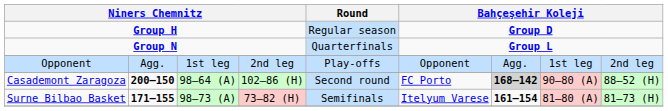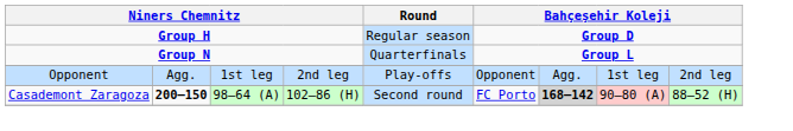 <table class="wikitable" style="text-align:center;">
 <tr>
 <th colspan=4> <a href='#'>Niners Chemnitz</a></th>
 <th>Round</th>
 <th colspan=4> <a href='#'>Bahçeşehir Koleji</a></th>
 </tr>
 <tr>
 <td colspan="4" style="vertical-align:top;"><strong><a href='#'>Group H</a></strong> <br></td>
 <td style="background:#c1e0ff;">Regular season</td>
 <td colspan="4" style="vertical-align:top;"><strong><a href='#'>Group D</a></strong> <br></td>
 </tr>
 <tr>
 <td colspan="4" style="vertical-align:top;"><strong><a href='#'>Group N</a></strong> <br></td>
 <td style="background:#c1e0ff;">Quarterfinals</td>
 <td colspan="4" style="vertical-align:top;"><strong><a href='#'>Group L</a></strong> <br></td>
 </tr>
 <tr>
 </tr>
 <tr style="background:#c1e0ff">
 <td>Opponent</td>
 <td>Agg.</td>
 <td>1st leg</td>
 <td>2nd leg</td>
 <td>Play-offs</td>
 <td>Opponent</td>
 <td>Agg.</td>
 <td>1st leg</td>
 <td>2nd leg</td>
 </tr>
 <tr>
 </tr>
 <tr>
 <td align=left> <a href='#'>Casademont Zaragoza</a></td>
 <td><strong>200–150</strong></td>
 <td style="background:#cfc;">98–64 (A)</td>
 <td style="background:#cfc;">102–86 (H)</td>
 <td style="background:#c1e0ff;">Second round</td>
 <td align=left> <a href='#'>FC Porto</a></td>
 <td style="background: lightgrey;"><strong>168–142</strong></td>
 <td style="background:#fcc;">90–80 (A)</td>
 <td style="background:#cfc;">88–52 (H)</td>
 </tr>
 <tr>
-<td align=left> <a href='#'>Surne Bilbao Basket</a></td>
-<td><strong>171–155</strong></td>
-<td style="background:#cfc;">98–73 (A)</td>
-<td style="background:#fcc;">73–82 (H)</td>
-<td style="background:#c1e0ff;">Semifinals</td>
-<td align=left> <a href='#'>Itelyum Varese</a></td>
-<td><strong>161–154</strong></td>
-<td style="background:#fcc;">81–80 (A)</td>
-<td style="background:#cfc;">81–73 (H)</td>
-</tr>
-<tr>
 </tr>
 </table>
